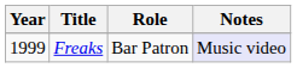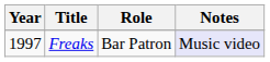 <table class="wikitable sortable">
 <tr>
 <th>Year</th>
 <th>Title</th>
 <th>Role</th>
 <th class="unsortable">Notes</th>
 </tr>
 <tr>
 </tr>
 <tr>
-<td>1999</td>
+<td>1997</td>
 <td><em><a href='#'>Freaks</a></em></td>
 <td>Bar Patron</td>
 <td style="background: lavender;">Music video</td>
 </tr>
 </table>
